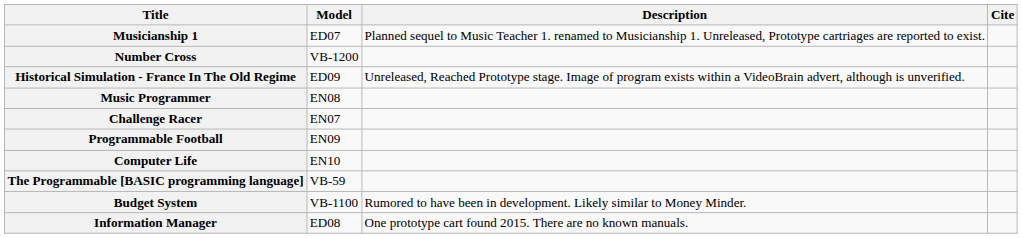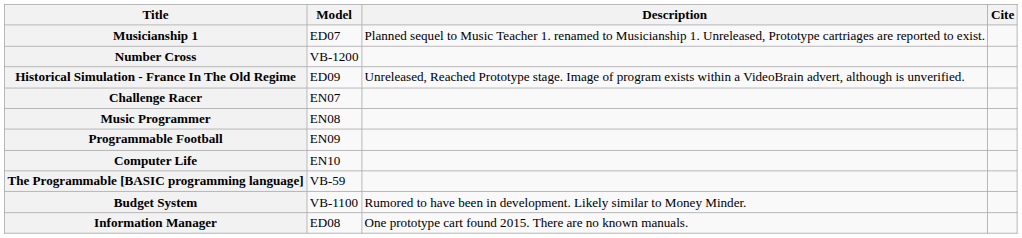 <table border="1" class="wikitable sortable">
 <tr>
 <th>Title</th>
 <th>Model</th>
 <th>Description</th>
 <th>Cite</th>
 </tr>
 <tr>
 <th>Musicianship 1</th>
 <td>ED07</td>
 <td>Planned sequel to Music Teacher 1. renamed to Musicianship 1. Unreleased, Prototype cartriages are reported to exist.</td>
 <td></td>
 </tr>
 <tr>
 <th>Number Cross</th>
 <td>VB-1200</td>
 <td></td>
 <td></td>
 </tr>
 <tr>
 <th>Historical Simulation - France In The Old Regime</th>
 <td>ED09</td>
 <td>Unreleased, Reached Prototype stage. Image of program exists within a VideoBrain advert, although is unverified.</td>
 <td></td>
 </tr>
 <tr>
-<th>Music Programmer</th>
-<td>EN08</td>
+<th>Challenge Racer</th>
+<td>EN07</td>
 <td></td>
 <td></td>
 </tr>
 <tr>
-<th>Challenge Racer</th>
-<td>EN07</td>
+<th>Music Programmer</th>
+<td>EN08</td>
 <td></td>
 <td></td>
 </tr>
 <tr>
 <th>Programmable Football</th>
 <td>EN09</td>
 <td></td>
 <td></td>
 </tr>
 <tr>
 <th>Computer Life</th>
 <td>EN10</td>
 <td></td>
 <td></td>
 </tr>
 <tr>
 <th>The Programmable [BASIC programming language]</th>
 <td>VB-59</td>
 <td></td>
 <td></td>
 </tr>
 <tr>
 <th><strong>Budget System</strong></th>
 <td>VB-1100</td>
 <td>Rumored to have been in development. Likely similar to Money Minder.</td>
 <td></td>
 </tr>
 <tr>
 <th>Information Manager</th>
 <td>ED08</td>
 <td>One prototype cart found 2015. There are no known manuals.</td>
 <td></td>
 </tr>
 </table>
